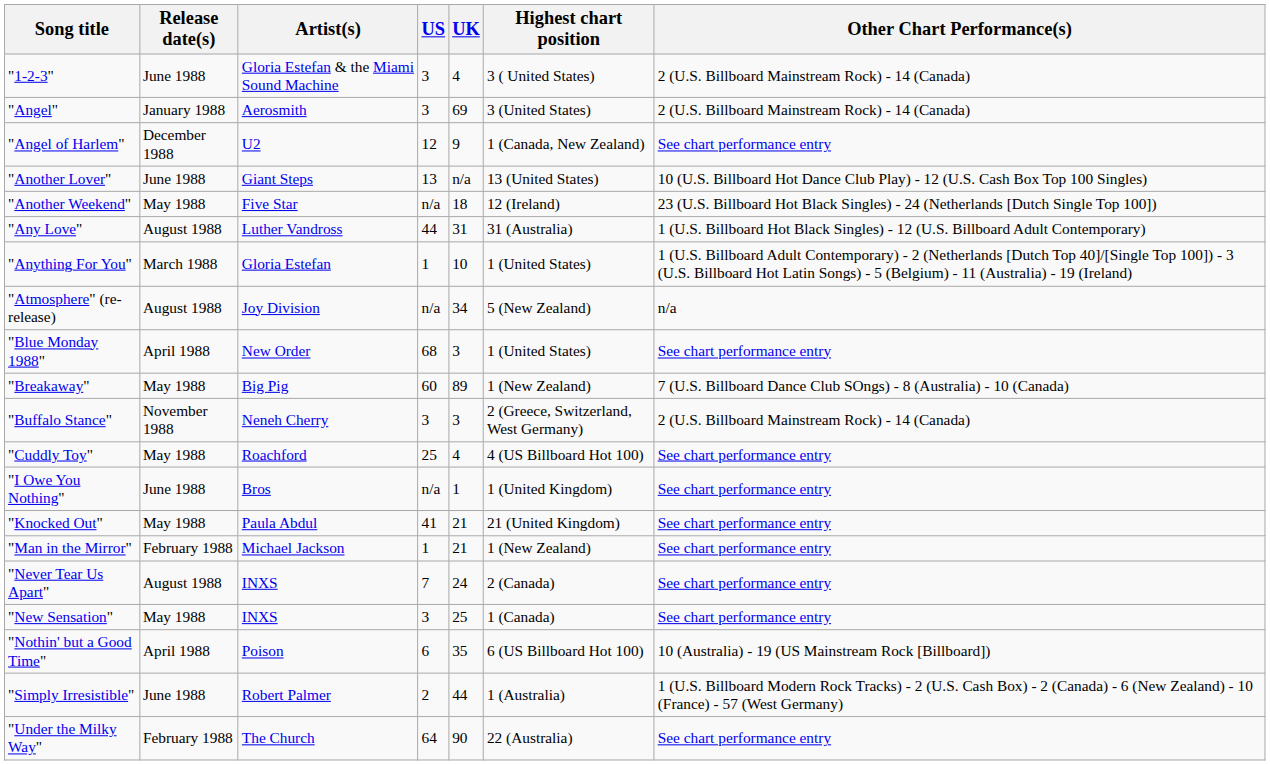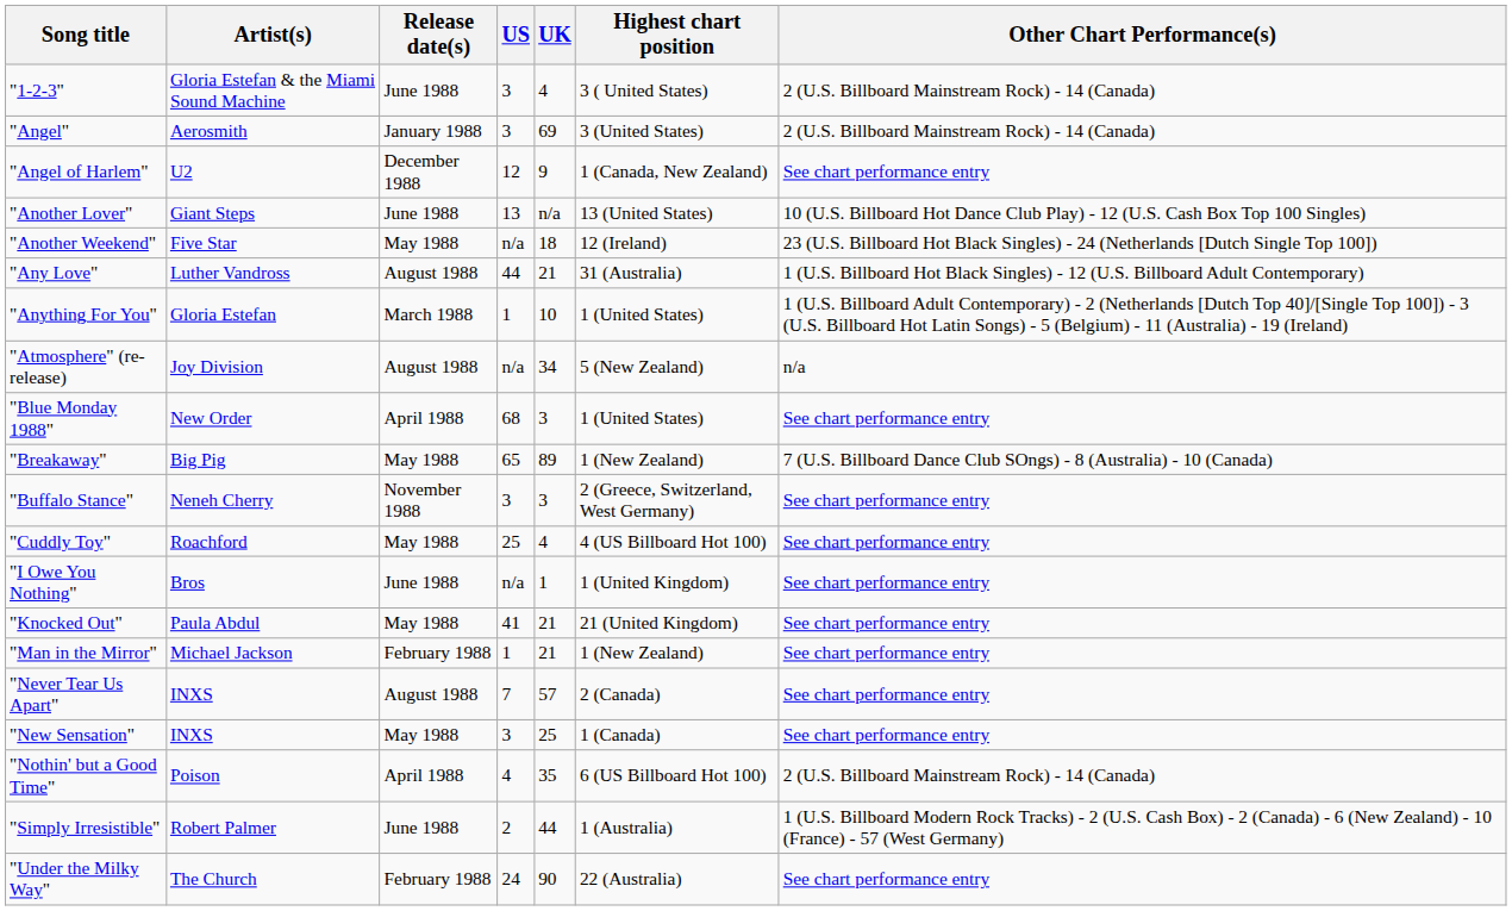 <table class="wikitable sortable" style="font-size:95%;">
 <tr>
 <th><big>Song title</big></th>
+<th><big>Artist(s)</big></th>
 <th><big>Release date(s)</big></th>
-<th><big>Artist(s)</big></th>
 <th><big><a href='#'>US</a></big></th>
 <th><big><a href='#'>UK</a></big></th>
 <th><big>Highest chart position</big></th>
 <th><big>Other Chart Performance(s)</big></th>
 </tr>
 <tr>
 <td>"<a href='#'>1-2-3</a>"</td>
+<td><a href='#'>Gloria Estefan</a> & the <a href='#'>Miami Sound Machine</a></td>
 <td>June 1988</td>
-<td><a href='#'>Gloria Estefan</a> & the <a href='#'>Miami Sound Machine</a></td>
 <td>3</td>
 <td>4</td>
 <td>3 ( United States)</td>
 <td>2 (U.S. Billboard Mainstream Rock) - 14 (Canada)</td>
 </tr>
 <tr>
 <td>"<a href='#'>Angel</a>"</td>
+<td><a href='#'>Aerosmith</a></td>
 <td>January 1988</td>
-<td><a href='#'>Aerosmith</a></td>
 <td>3</td>
 <td>69</td>
 <td>3 (United States)</td>
 <td>2 (U.S. Billboard Mainstream Rock) - 14 (Canada)</td>
 </tr>
 <tr>
 <td>"<a href='#'>Angel of Harlem</a>"</td>
+<td><a href='#'>U2</a></td>
 <td>December 1988</td>
-<td><a href='#'>U2</a></td>
 <td>12</td>
 <td>9</td>
 <td>1 (Canada, New Zealand)</td>
 <td><a href='#'>See chart performance entry</a></td>
 </tr>
 <tr>
 <td>"<a href='#'>Another Lover</a>"</td>
+<td><a href='#'>Giant Steps</a></td>
 <td>June 1988</td>
-<td><a href='#'>Giant Steps</a></td>
 <td>13</td>
 <td>n/a</td>
 <td>13 (United States)</td>
 <td>10 (U.S. Billboard Hot Dance Club Play) - 12 (U.S. Cash Box Top 100 Singles)</td>
 </tr>
 <tr>
 <td>"<a href='#'>Another Weekend</a>"</td>
+<td><a href='#'>Five Star</a></td>
 <td>May 1988</td>
-<td><a href='#'>Five Star</a></td>
 <td>n/a</td>
 <td>18</td>
 <td>12 (Ireland)</td>
 <td>23 (U.S. Billboard Hot Black Singles) - 24 (Netherlands [Dutch Single Top 100])</td>
 </tr>
 <tr>
 <td>"<a href='#'>Any Love</a>"</td>
+<td><a href='#'>Luther Vandross</a></td>
 <td>August 1988</td>
-<td><a href='#'>Luther Vandross</a></td>
 <td>44</td>
-<td>31</td>
+<td>21</td>
 <td>31 (Australia)</td>
 <td>1 (U.S. Billboard Hot Black Singles) - 12 (U.S. Billboard Adult Contemporary)</td>
 </tr>
 <tr>
 <td>"<a href='#'>Anything For You</a>"</td>
+<td><a href='#'>Gloria Estefan</a></td>
 <td>March 1988</td>
-<td><a href='#'>Gloria Estefan</a></td>
 <td>1</td>
 <td>10</td>
 <td>1 (United States)</td>
 <td>1 (U.S. Billboard Adult Contemporary) - 2 (Netherlands [Dutch Top 40]/[Single Top 100]) - 3 (U.S. Billboard Hot Latin Songs) - 5 (Belgium) - 11 (Australia) - 19 (Ireland)</td>
 </tr>
 <tr>
 <td>"<a href='#'>Atmosphere</a>" (re-release)</td>
+<td><a href='#'>Joy Division</a></td>
 <td>August 1988</td>
-<td><a href='#'>Joy Division</a></td>
 <td>n/a</td>
 <td>34</td>
 <td>5 (New Zealand)</td>
 <td>n/a</td>
 </tr>
 <tr>
 <td>"<a href='#'>Blue Monday 1988</a>"</td>
+<td><a href='#'>New Order</a></td>
 <td>April 1988</td>
-<td><a href='#'>New Order</a></td>
 <td>68</td>
 <td>3</td>
 <td>1 (United States)</td>
 <td><a href='#'>See chart performance entry</a></td>
 </tr>
 <tr>
 <td>"<a href='#'>Breakaway</a>"</td>
+<td><a href='#'>Big Pig</a></td>
 <td>May 1988</td>
-<td><a href='#'>Big Pig</a></td>
-<td>60</td>
+<td>65</td>
 <td>89</td>
 <td>1 (New Zealand)</td>
 <td>7 (U.S. Billboard Dance Club SOngs) - 8 (Australia) - 10 (Canada)</td>
 </tr>
 <tr>
 <td>"<a href='#'>Buffalo Stance</a>"</td>
+<td><a href='#'>Neneh Cherry</a></td>
 <td>November 1988</td>
-<td><a href='#'>Neneh Cherry</a></td>
 <td>3</td>
 <td>3</td>
 <td>2 (Greece, Switzerland, West Germany)</td>
-<td>2 (U.S. Billboard Mainstream Rock) - 14 (Canada)</td>
+<td><a href='#'>See chart performance entry</a></td>
 </tr>
 <tr>
 <td>"<a href='#'>Cuddly Toy</a>"</td>
+<td><a href='#'>Roachford</a></td>
 <td>May 1988</td>
-<td><a href='#'>Roachford</a></td>
 <td>25</td>
 <td>4</td>
 <td>4 (US Billboard Hot 100)</td>
 <td><a href='#'>See chart performance entry</a></td>
 </tr>
 <tr>
 <td>"<a href='#'>I Owe You Nothing</a>"</td>
+<td><a href='#'>Bros</a></td>
 <td>June 1988</td>
-<td><a href='#'>Bros</a></td>
 <td>n/a</td>
 <td>1</td>
 <td>1 (United Kingdom)</td>
 <td><a href='#'>See chart performance entry</a></td>
 </tr>
 <tr>
 <td>"<a href='#'>Knocked Out</a>"</td>
+<td><a href='#'>Paula Abdul</a></td>
 <td>May 1988</td>
-<td><a href='#'>Paula Abdul</a></td>
 <td>41</td>
 <td>21</td>
 <td>21 (United Kingdom)</td>
 <td><a href='#'>See chart performance entry</a></td>
 </tr>
 <tr>
 <td>"<a href='#'>Man in the Mirror</a>"</td>
+<td><a href='#'>Michael Jackson</a></td>
 <td>February 1988</td>
-<td><a href='#'>Michael Jackson</a></td>
 <td>1</td>
 <td>21</td>
 <td>1 (New Zealand)</td>
 <td><a href='#'>See chart performance entry</a></td>
 </tr>
 <tr>
 <td>"<a href='#'>Never Tear Us Apart</a>"</td>
+<td><a href='#'>INXS</a></td>
 <td>August 1988</td>
-<td><a href='#'>INXS</a></td>
 <td>7</td>
-<td>24</td>
+<td>57</td>
 <td>2 (Canada)</td>
 <td><a href='#'>See chart performance entry</a></td>
 </tr>
 <tr>
 <td>"<a href='#'>New Sensation</a>"</td>
+<td><a href='#'>INXS</a></td>
 <td>May 1988</td>
-<td><a href='#'>INXS</a></td>
 <td>3</td>
 <td>25</td>
 <td>1 (Canada)</td>
 <td><a href='#'>See chart performance entry</a></td>
 </tr>
 <tr>
 <td>"<a href='#'>Nothin' but a Good Time</a>"</td>
+<td><a href='#'>Poison</a></td>
 <td>April 1988</td>
-<td><a href='#'>Poison</a></td>
-<td>6</td>
+<td>4</td>
 <td>35</td>
 <td>6 (US Billboard Hot 100)</td>
-<td>10 (Australia) - 19 (US Mainstream Rock [Billboard])</td>
+<td>2 (U.S. Billboard Mainstream Rock) - 14 (Canada)</td>
 </tr>
 <tr>
 <td>"<a href='#'>Simply Irresistible</a>"</td>
+<td><a href='#'>Robert Palmer</a></td>
 <td>June 1988</td>
-<td><a href='#'>Robert Palmer</a></td>
 <td>2</td>
 <td>44</td>
 <td>1 (Australia)</td>
 <td>1 (U.S. Billboard Modern Rock Tracks) - 2 (U.S. Cash Box) - 2 (Canada) - 6 (New Zealand) - 10 (France) - 57 (West Germany)</td>
 </tr>
 <tr>
 <td>"<a href='#'>Under the Milky Way</a>"</td>
+<td><a href='#'>The Church</a></td>
 <td>February 1988</td>
-<td><a href='#'>The Church</a></td>
-<td>64</td>
+<td>24</td>
 <td>90</td>
 <td>22 (Australia)</td>
 <td><a href='#'>See chart performance entry</a></td>
 </tr>
 </table>
